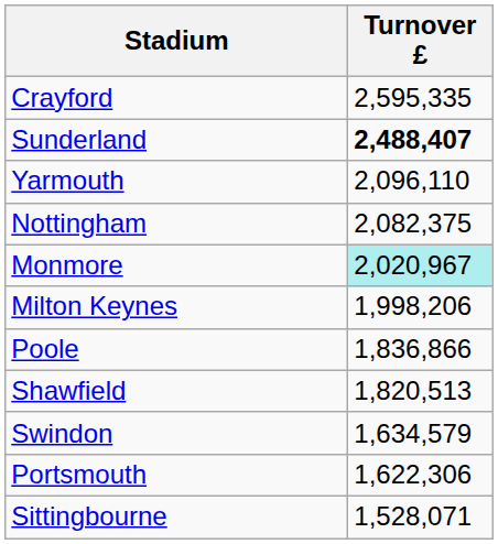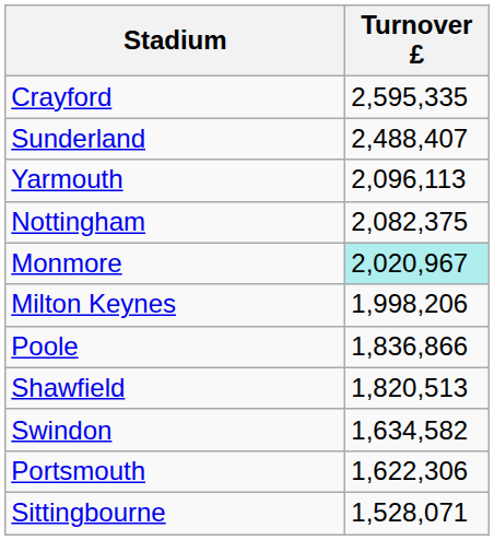 <table class="wikitable">
 <tr>
 <th width=200>Stadium</th>
 <th width=80>Turnover £</th>
 </tr>
 <tr>
 <td><a href='#'>Crayford</a></td>
 <td>2,595,335</td>
 </tr>
 <tr>
 <td><a href='#'>Sunderland</a></td>
-<td><strong>2,488,407</strong></td>
+<td>2,488,407</td>
 </tr>
 <tr>
 <td><a href='#'>Yarmouth</a></td>
-<td>2,096,110</td>
+<td>2,096,113</td>
 </tr>
 <tr>
 <td><a href='#'>Nottingham</a></td>
 <td>2,082,375</td>
 </tr>
 <tr>
 <td><a href='#'>Monmore</a></td>
 <td style="background: paleturquoise;">2,020,967</td>
 </tr>
 <tr>
 <td><a href='#'>Milton Keynes</a></td>
 <td>1,998,206</td>
 </tr>
 <tr>
 <td><a href='#'>Poole</a></td>
 <td>1,836,866</td>
 </tr>
 <tr>
 <td><a href='#'>Shawfield</a></td>
 <td>1,820,513</td>
 </tr>
 <tr>
 <td><a href='#'>Swindon</a></td>
-<td>1,634,579</td>
+<td>1,634,582</td>
 </tr>
 <tr>
 <td><a href='#'>Portsmouth</a></td>
 <td>1,622,306</td>
 </tr>
 <tr>
 <td><a href='#'>Sittingbourne</a></td>
 <td>1,528,071</td>
 </tr>
 </table>
